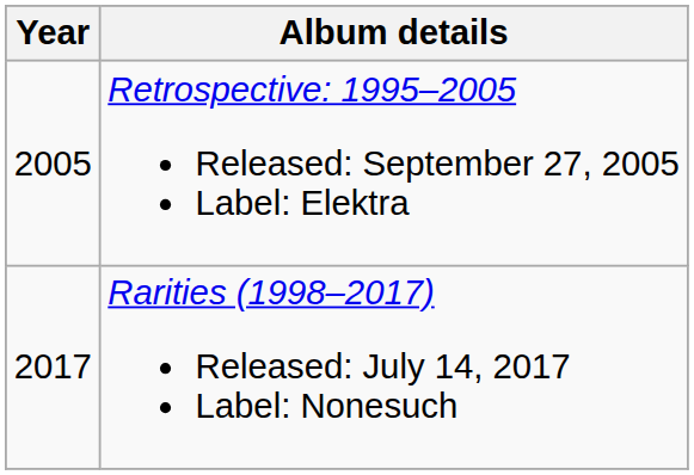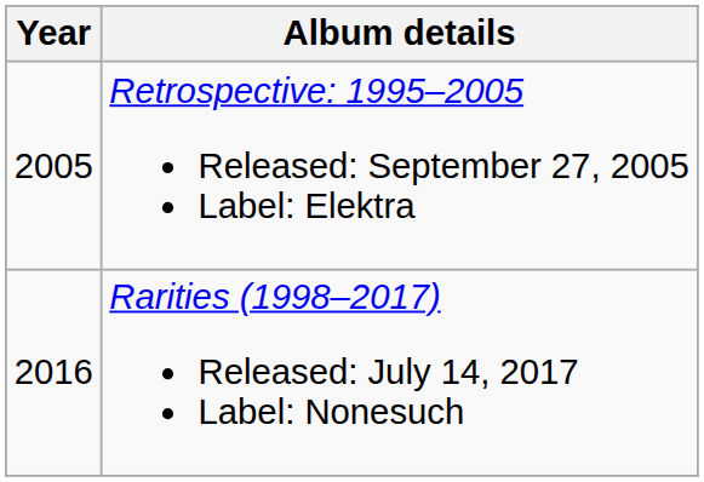 <table class="wikitable" style="text-align:center;">
 <tr>
 <th>Year</th>
 <th>Album details</th>
 </tr>
 <tr>
 <td>2005</td>
 <td align="left"><em><a href='#'>Retrospective: 1995–2005</a></em><br><ul><li>Released: September 27, 2005</li><li>Label: Elektra</li></ul></td>
 </tr>
 <tr>
-<td>2017</td>
+<td>2016</td>
 <td align="left"><em><a href='#'>Rarities (1998–2017)</a></em><br><ul><li>Released: July 14, 2017</li><li>Label: Nonesuch</li></ul></td>
 </tr>
 </table>
